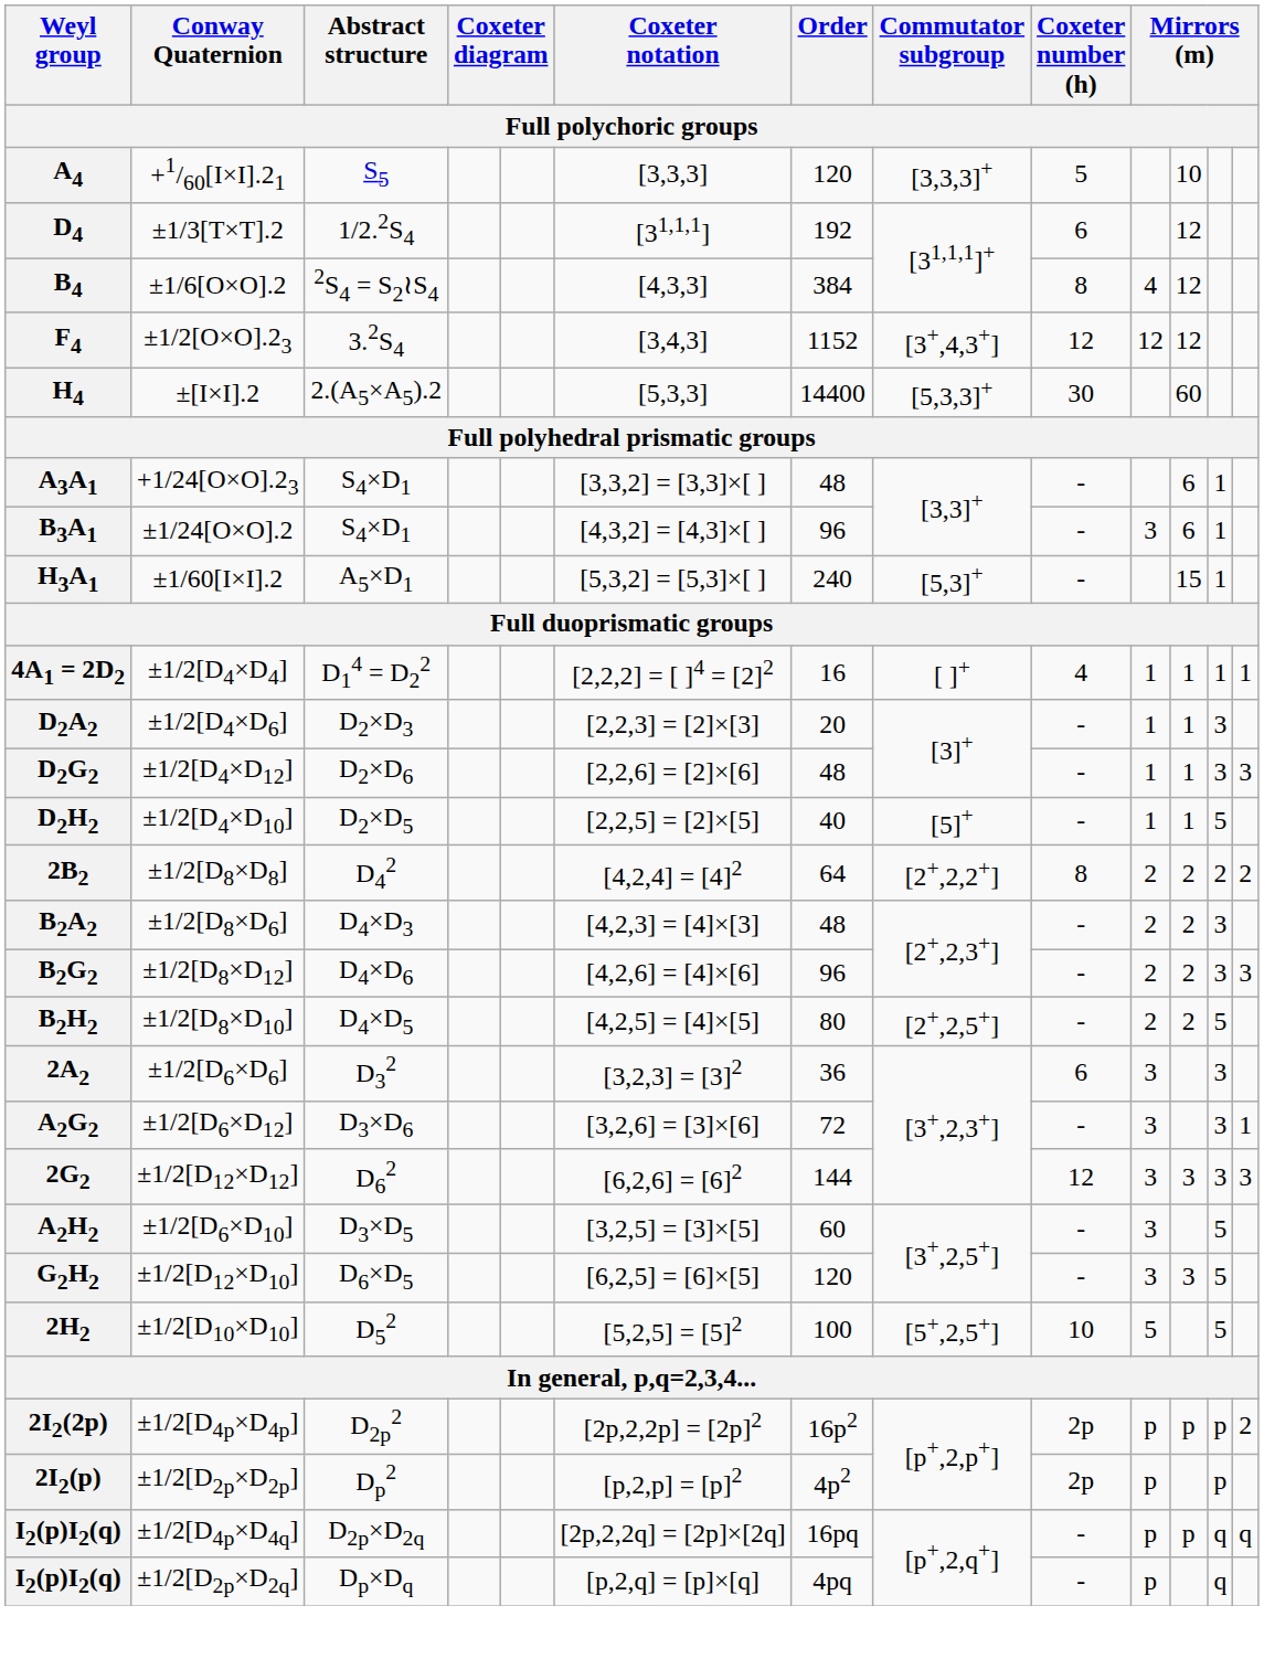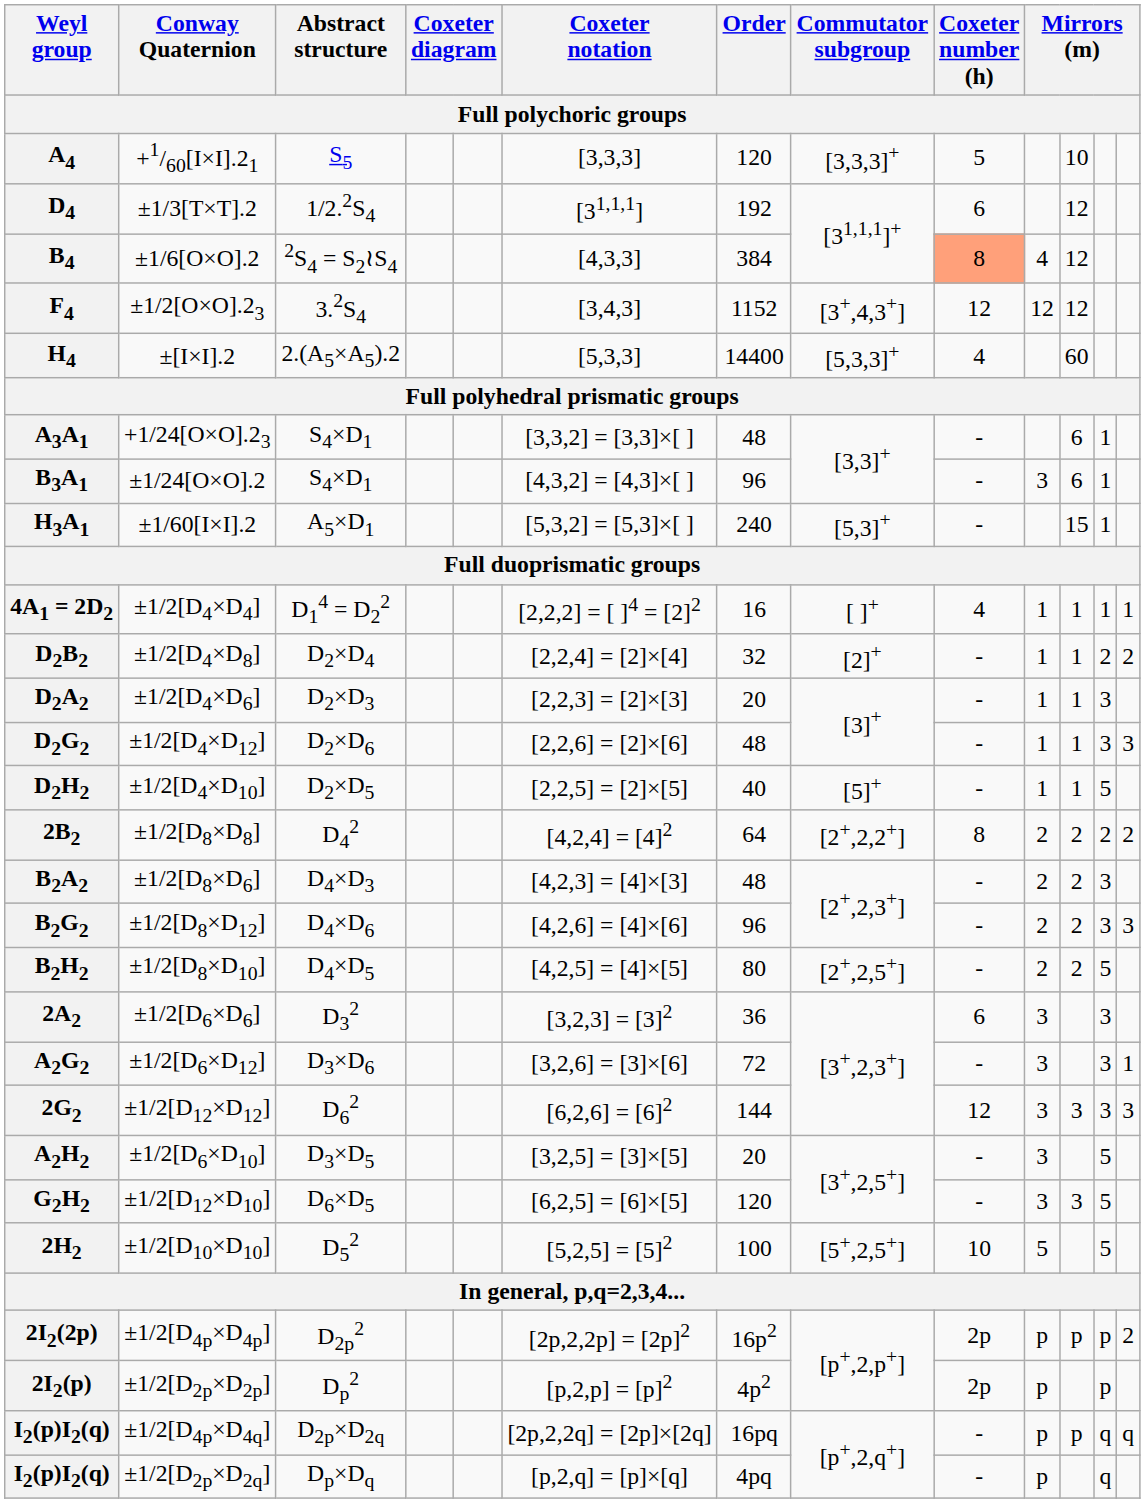 <table class=wikitable>
 <tr valign=top>
 <th><a href='#'>Weyl<br>group</a></th>
 <th><a href='#'>Conway</a><br>Quaternion</th>
 <th>Abstract<br>structure</th>
 <th colspan=2><a href='#'>Coxeter<br>diagram</a></th>
 <th><a href='#'>Coxeter<br>notation</a></th>
 <th><a href='#'>Order</a></th>
 <th><a href='#'>Commutator<br>subgroup</a></th>
 <th><a href='#'>Coxeter<br>number</a><br>(h)</th>
 <th colspan=4><a href='#'>Mirrors</a><br>(m)</th>
 </tr>
 <tr>
 <th colspan=13>Full polychoric groups</th>
 </tr>
 <tr align=center>
 <th>A<sub>4</sub></th>
 <td>+<sup>1</sup>/<sub>60</sub>[I×I].2<sub>1</sub></td>
 <td><a href='#'>S<sub>5</sub></a></td>
 <td></td>
 <td></td>
 <td>[3,3,3]</td>
 <td>120</td>
 <td>[3,3,3]<sup>+</sup></td>
 <td>5</td>
 <td></td>
 <td>10</td>
 <td></td>
 <td></td>
 </tr>
 <tr align=center>
 <th>D<sub>4</sub></th>
 <td>±1/3[T×T].2</td>
 <td>1/2.<sup>2</sup>S<sub>4</sub></td>
 <td></td>
 <td></td>
 <td>[3<sup>1,1,1</sup>]</td>
 <td>192</td>
 <td rowspan=2>[3<sup>1,1,1</sup>]<sup>+</sup></td>
 <td>6</td>
 <td></td>
 <td>12</td>
 <td></td>
 <td></td>
 </tr>
 <tr align=center>
 <th>B<sub>4</sub></th>
 <td>±1/6[O×O].2</td>
 <td><sup>2</sup>S<sub>4</sub> = S<sub>2</sub>≀S<sub>4</sub></td>
 <td></td>
 <td></td>
 <td>[4,3,3]</td>
 <td>384</td>
-<td>8</td>
+<td style="background: lightsalmon;">8</td>
 <td>4</td>
 <td>12</td>
 <td></td>
 <td></td>
 </tr>
 <tr align=center>
 <th>F<sub>4</sub></th>
 <td>±1/2[O×O].2<sub>3</sub></td>
 <td>3.<sup>2</sup>S<sub>4</sub></td>
 <td></td>
 <td></td>
 <td>[3,4,3]</td>
 <td>1152</td>
 <td>[3<sup>+</sup>,4,3<sup>+</sup>]</td>
 <td>12</td>
 <td>12</td>
 <td>12</td>
 <td></td>
 <td></td>
 </tr>
 <tr align=center>
 <th>H<sub>4</sub></th>
 <td>±[I×I].2</td>
 <td>2.(A<sub>5</sub>×A<sub>5</sub>).2</td>
 <td></td>
 <td></td>
 <td>[5,3,3]</td>
 <td>14400</td>
 <td>[5,3,3]<sup>+</sup></td>
-<td>30</td>
+<td>4</td>
 <td></td>
 <td>60</td>
 <td></td>
 <td></td>
 </tr>
 <tr>
 <th colspan=13>Full polyhedral prismatic groups</th>
 </tr>
 <tr align=center>
 <th>A<sub>3</sub>A<sub>1</sub></th>
 <td>+1/24[O×O].2<sub>3</sub></td>
 <td>S<sub>4</sub>×D<sub>1</sub></td>
 <td></td>
 <td></td>
 <td>[3,3,2] = [3,3]×[ ]</td>
 <td>48</td>
 <td rowspan=2>[3,3]<sup>+</sup></td>
 <td>-</td>
 <td></td>
 <td>6</td>
 <td>1</td>
 <td></td>
 </tr>
 <tr align=center>
 <th>B<sub>3</sub>A<sub>1</sub></th>
 <td>±1/24[O×O].2</td>
 <td>S<sub>4</sub>×D<sub>1</sub></td>
 <td></td>
 <td></td>
 <td>[4,3,2] = [4,3]×[ ]</td>
 <td>96</td>
 <td>-</td>
 <td>3</td>
 <td>6</td>
 <td>1</td>
 <td></td>
 </tr>
 <tr align=center>
 <th>H<sub>3</sub>A<sub>1</sub></th>
 <td>±1/60[I×I].2</td>
 <td>A<sub>5</sub>×D<sub>1</sub></td>
 <td></td>
 <td></td>
 <td>[5,3,2] = [5,3]×[ ]</td>
 <td>240</td>
 <td>[5,3]<sup>+</sup></td>
 <td>-</td>
 <td></td>
 <td>15</td>
 <td>1</td>
 <td></td>
 </tr>
 <tr>
 <th colspan=13>Full duoprismatic groups</th>
 </tr>
 <tr align=center>
 <th>4A<sub>1</sub> = 2D<sub>2</sub></th>
 <td>±1/2[D<sub>4</sub>×D<sub>4</sub>]</td>
 <td>D<sub>1</sub><sup>4</sup> = D<sub>2</sub><sup>2</sup></td>
 <td></td>
 <td></td>
 <td>[2,2,2] = [ ]<sup>4</sup> = [2]<sup>2</sup></td>
 <td>16</td>
 <td>[ ]<sup>+</sup></td>
 <td>4</td>
 <td>1</td>
 <td>1</td>
 <td>1</td>
 <td>1</td>
+</tr>
+<tr align=center>
+<th>D<sub>2</sub>B<sub>2</sub></th>
+<td>±1/2[D<sub>4</sub>×D<sub>8</sub>]</td>
+<td>D<sub>2</sub>×D<sub>4</sub></td>
+<td></td>
+<td></td>
+<td>[2,2,4] = [2]×[4]</td>
+<td>32</td>
+<td>[2]<sup>+</sup></td>
+<td>-</td>
+<td>1</td>
+<td>1</td>
+<td>2</td>
+<td>2</td>
 </tr>
 <tr align=center>
 <th>D<sub>2</sub>A<sub>2</sub></th>
 <td>±1/2[D<sub>4</sub>×D<sub>6</sub>]</td>
 <td>D<sub>2</sub>×D<sub>3</sub></td>
 <td></td>
 <td></td>
 <td>[2,2,3] = [2]×[3]</td>
 <td>20</td>
 <td rowspan=2>[3]<sup>+</sup></td>
 <td>-</td>
 <td>1</td>
 <td>1</td>
 <td>3</td>
 <td></td>
 </tr>
 <tr align=center>
 <th>D<sub>2</sub>G<sub>2</sub></th>
 <td>±1/2[D<sub>4</sub>×D<sub>12</sub>]</td>
 <td>D<sub>2</sub>×D<sub>6</sub></td>
 <td></td>
 <td></td>
 <td>[2,2,6] = [2]×[6]</td>
 <td>48</td>
 <td>-</td>
 <td>1</td>
 <td>1</td>
 <td>3</td>
 <td>3</td>
 </tr>
 <tr align=center>
 <th>D<sub>2</sub>H<sub>2</sub></th>
 <td>±1/2[D<sub>4</sub>×D<sub>10</sub>]</td>
 <td>D<sub>2</sub>×D<sub>5</sub></td>
 <td></td>
 <td></td>
 <td>[2,2,5] = [2]×[5]</td>
 <td>40</td>
 <td>[5]<sup>+</sup></td>
 <td>-</td>
 <td>1</td>
 <td>1</td>
 <td>5</td>
 <td></td>
 </tr>
 <tr align=center>
 <th>2B<sub>2</sub></th>
 <td>±1/2[D<sub>8</sub>×D<sub>8</sub>]</td>
 <td>D<sub>4</sub><sup>2</sup></td>
 <td></td>
 <td></td>
 <td>[4,2,4] = [4]<sup>2</sup></td>
 <td>64</td>
 <td>[2<sup>+</sup>,2,2<sup>+</sup>]</td>
 <td>8</td>
 <td>2</td>
 <td>2</td>
 <td>2</td>
 <td>2</td>
 </tr>
 <tr align=center>
 <th>B<sub>2</sub>A<sub>2</sub></th>
 <td>±1/2[D<sub>8</sub>×D<sub>6</sub>]</td>
 <td>D<sub>4</sub>×D<sub>3</sub></td>
 <td></td>
 <td></td>
 <td>[4,2,3] = [4]×[3]</td>
 <td>48</td>
 <td rowspan=2>[2<sup>+</sup>,2,3<sup>+</sup>]</td>
 <td>-</td>
 <td>2</td>
 <td>2</td>
 <td>3</td>
 <td></td>
 </tr>
 <tr align=center>
 <th>B<sub>2</sub>G<sub>2</sub></th>
 <td>±1/2[D<sub>8</sub>×D<sub>12</sub>]</td>
 <td>D<sub>4</sub>×D<sub>6</sub></td>
 <td></td>
 <td></td>
 <td>[4,2,6] = [4]×[6]</td>
 <td>96</td>
 <td>-</td>
 <td>2</td>
 <td>2</td>
 <td>3</td>
 <td>3</td>
 </tr>
 <tr align=center>
 <th>B<sub>2</sub>H<sub>2</sub></th>
 <td>±1/2[D<sub>8</sub>×D<sub>10</sub>]</td>
 <td>D<sub>4</sub>×D<sub>5</sub></td>
 <td></td>
 <td></td>
 <td>[4,2,5] = [4]×[5]</td>
 <td>80</td>
 <td>[2<sup>+</sup>,2,5<sup>+</sup>]</td>
 <td>-</td>
 <td>2</td>
 <td>2</td>
 <td>5</td>
 <td></td>
 </tr>
 <tr align=center>
 <th>2A<sub>2</sub></th>
 <td>±1/2[D<sub>6</sub>×D<sub>6</sub>]</td>
 <td>D<sub>3</sub><sup>2</sup></td>
 <td></td>
 <td></td>
 <td>[3,2,3] = [3]<sup>2</sup></td>
 <td>36</td>
 <td rowspan=3>[3<sup>+</sup>,2,3<sup>+</sup>]</td>
 <td>6</td>
 <td>3</td>
 <td></td>
 <td>3</td>
 <td></td>
 </tr>
 <tr align=center>
 <th>A<sub>2</sub>G<sub>2</sub></th>
 <td>±1/2[D<sub>6</sub>×D<sub>12</sub>]</td>
 <td>D<sub>3</sub>×D<sub>6</sub></td>
 <td></td>
 <td></td>
 <td>[3,2,6] = [3]×[6]</td>
 <td>72</td>
 <td>-</td>
 <td>3</td>
 <td></td>
 <td>3</td>
 <td>1</td>
 </tr>
 <tr align=center>
 <th>2G<sub>2</sub></th>
 <td>±1/2[D<sub>12</sub>×D<sub>12</sub>]</td>
 <td>D<sub>6</sub><sup>2</sup></td>
 <td></td>
 <td></td>
 <td>[6,2,6] = [6]<sup>2</sup></td>
 <td>144</td>
 <td>12</td>
 <td>3</td>
 <td>3</td>
 <td>3</td>
 <td>3</td>
 </tr>
 <tr align=center>
 <th>A<sub>2</sub>H<sub>2</sub></th>
 <td>±1/2[D<sub>6</sub>×D<sub>10</sub>]</td>
 <td>D<sub>3</sub>×D<sub>5</sub></td>
 <td></td>
 <td></td>
 <td>[3,2,5] = [3]×[5]</td>
-<td>60</td>
+<td>20</td>
 <td rowspan=2>[3<sup>+</sup>,2,5<sup>+</sup>]</td>
 <td>-</td>
 <td>3</td>
 <td></td>
 <td>5</td>
 <td></td>
 </tr>
 <tr align=center>
 <th>G<sub>2</sub>H<sub>2</sub></th>
 <td>±1/2[D<sub>12</sub>×D<sub>10</sub>]</td>
 <td>D<sub>6</sub>×D<sub>5</sub></td>
 <td></td>
 <td></td>
 <td>[6,2,5] = [6]×[5]</td>
 <td>120</td>
 <td>-</td>
 <td>3</td>
 <td>3</td>
 <td>5</td>
 <td></td>
 </tr>
 <tr align=center>
 <th>2H<sub>2</sub></th>
 <td>±1/2[D<sub>10</sub>×D<sub>10</sub>]</td>
 <td>D<sub>5</sub><sup>2</sup></td>
 <td></td>
 <td></td>
 <td>[5,2,5] = [5]<sup>2</sup></td>
 <td>100</td>
 <td>[5<sup>+</sup>,2,5<sup>+</sup>]</td>
 <td>10</td>
 <td>5</td>
 <td></td>
 <td>5</td>
 <td></td>
 </tr>
 <tr>
 <th colspan=13>In general, p,q=2,3,4...</th>
 </tr>
 <tr align=center>
 <th>2I<sub>2</sub>(2p)</th>
 <td>±1/2[D<sub>4p</sub>×D<sub>4p</sub>]</td>
 <td>D<sub>2p</sub><sup>2</sup></td>
 <td></td>
 <td></td>
 <td>[2p,2,2p] = [2p]<sup>2</sup></td>
 <td>16p<sup>2</sup></td>
 <td rowspan=2>[p<sup>+</sup>,2,p<sup>+</sup>]</td>
 <td>2p</td>
 <td>p</td>
 <td>p</td>
 <td>p</td>
 <td>2</td>
 </tr>
 <tr align=center>
 <th>2I<sub>2</sub>(p)</th>
 <td>±1/2[D<sub>2p</sub>×D<sub>2p</sub>]</td>
 <td>D<sub>p</sub><sup>2</sup></td>
 <td></td>
 <td></td>
 <td>[p,2,p] = [p]<sup>2</sup></td>
 <td>4p<sup>2</sup></td>
 <td>2p</td>
 <td>p</td>
 <td></td>
 <td>p</td>
 <td></td>
 </tr>
 <tr align=center>
 <th>I<sub>2</sub>(p)I<sub>2</sub>(q)</th>
 <td>±1/2[D<sub>4p</sub>×D<sub>4q</sub>]</td>
 <td>D<sub>2p</sub>×D<sub>2q</sub></td>
 <td></td>
 <td></td>
 <td>[2p,2,2q] = [2p]×[2q]</td>
 <td>16pq</td>
 <td rowspan=2>[p<sup>+</sup>,2,q<sup>+</sup>]</td>
 <td>-</td>
 <td>p</td>
 <td>p</td>
 <td>q</td>
 <td>q</td>
 </tr>
 <tr align=center>
 <th>I<sub>2</sub>(p)I<sub>2</sub>(q)</th>
 <td>±1/2[D<sub>2p</sub>×D<sub>2q</sub>]</td>
 <td>D<sub>p</sub>×D<sub>q</sub></td>
 <td></td>
 <td></td>
 <td>[p,2,q] = [p]×[q]</td>
 <td>4pq</td>
 <td>-</td>
 <td>p</td>
 <td></td>
 <td>q</td>
 <td></td>
 </tr>
 </table>
